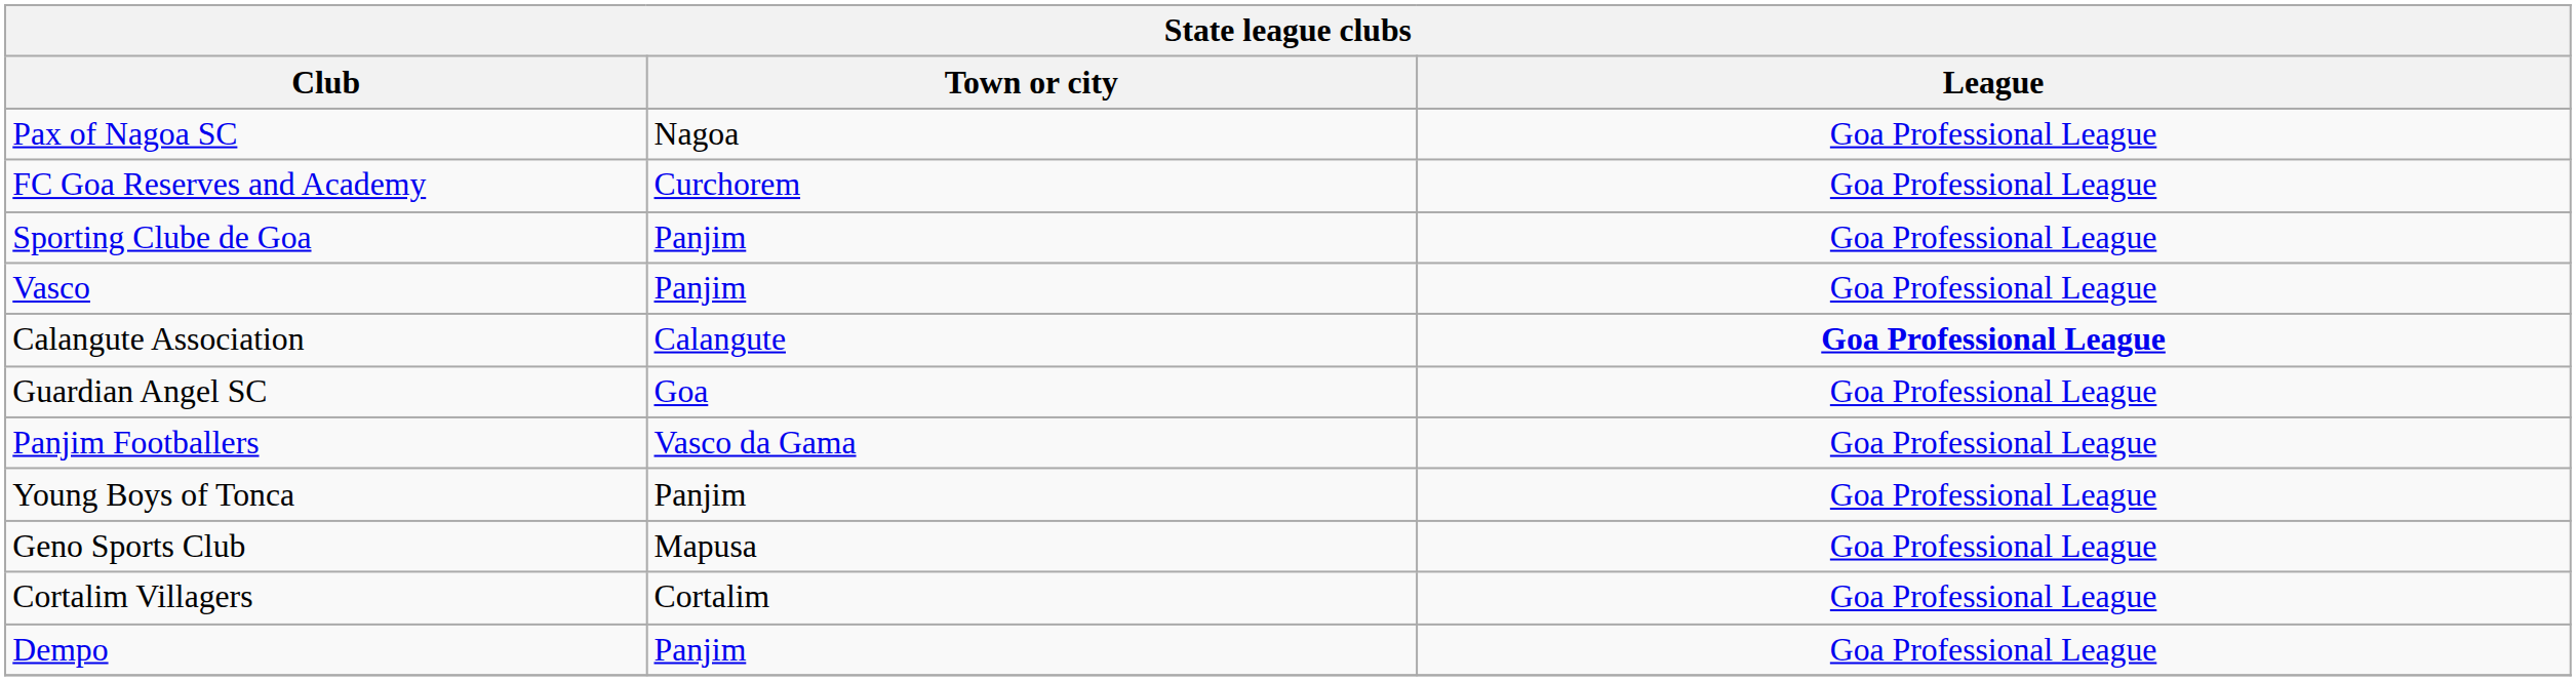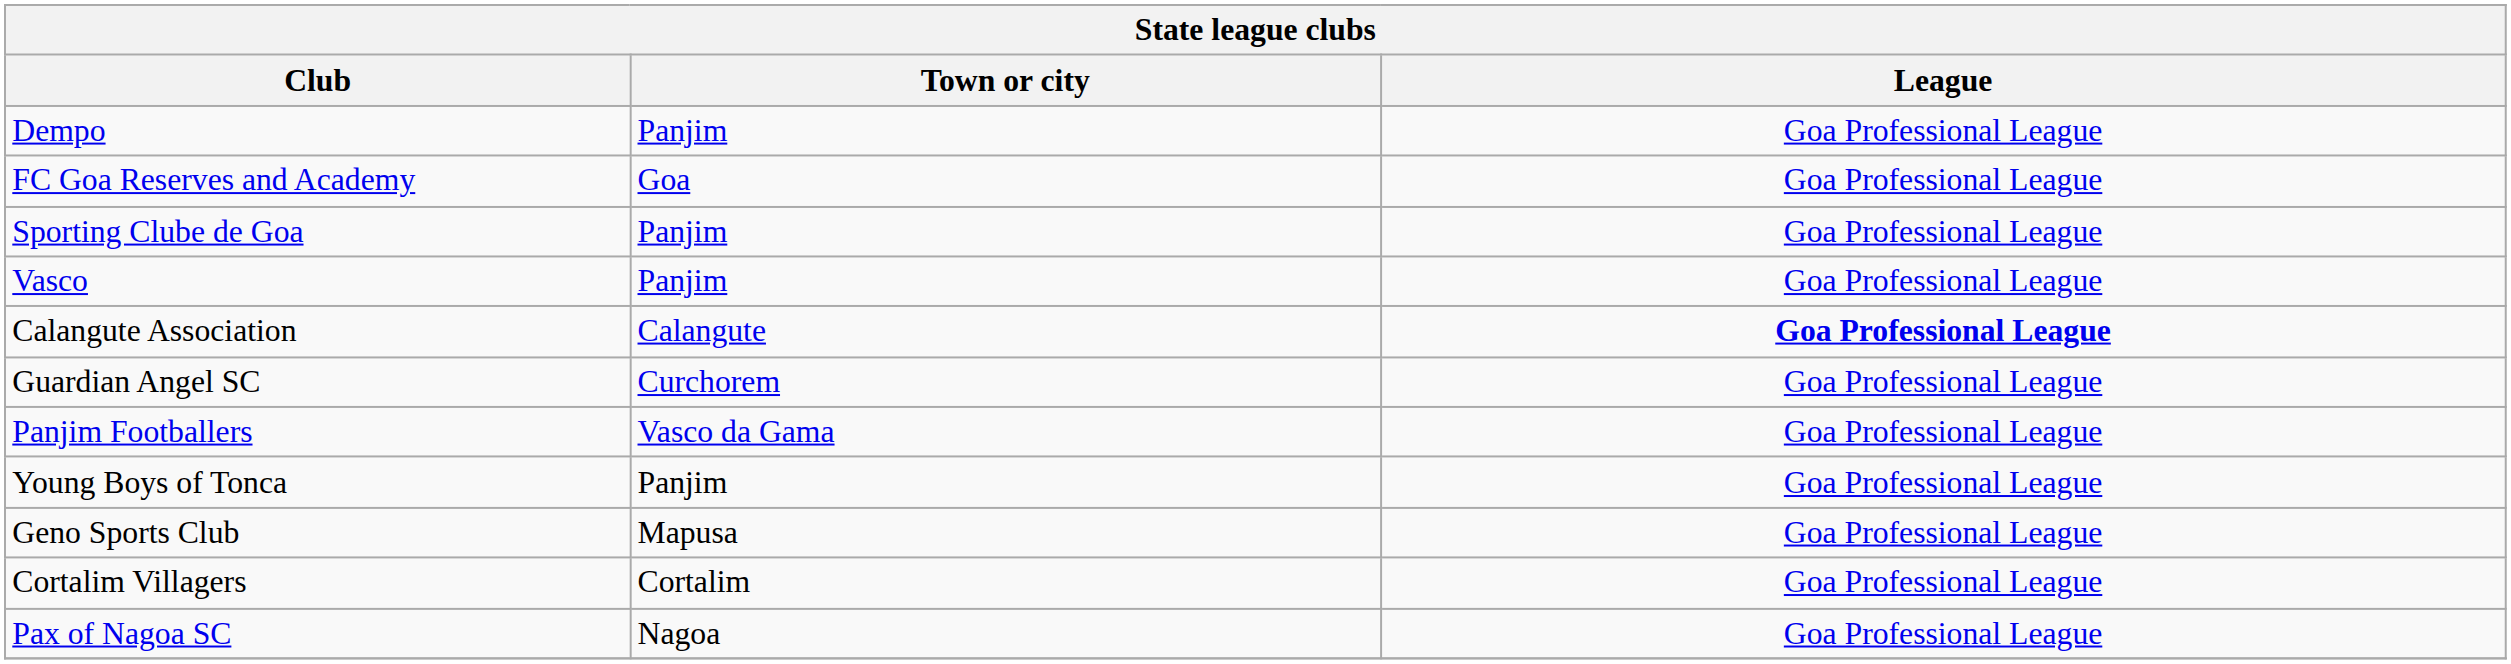 <table class="wikitable sortable" width="100%">
 <tr>
 <th colspan="3">State league clubs</th>
 </tr>
 <tr>
 <th !width="25%">Club</th>
 <th width="30%">Town or city</th>
 <th width="45%">League</th>
 </tr>
 <tr>
-<td><a href='#'>Pax of Nagoa SC</a></td>
-<td>Nagoa</td>
+<td><a href='#'>Dempo</a></td>
+<td><a href='#'>Panjim</a></td>
 <td align="center"><a href='#'>Goa Professional League</a></td>
 </tr>
 <tr>
 <td><a href='#'>FC Goa Reserves and Academy</a></td>
-<td><a href='#'>Curchorem</a></td>
+<td><a href='#'>Goa</a></td>
 <td align="center"><a href='#'>Goa Professional League</a></td>
 </tr>
 <tr>
 <td><a href='#'>Sporting Clube de Goa</a></td>
 <td><a href='#'>Panjim</a></td>
 <td align="center"><a href='#'>Goa Professional League</a></td>
 </tr>
 <tr>
 <td><a href='#'>Vasco</a></td>
 <td><a href='#'>Panjim</a></td>
 <td align="center"><a href='#'>Goa Professional League</a></td>
 </tr>
 <tr>
 <td>Calangute Association</td>
 <td><a href='#'>Calangute</a></td>
 <td align="center"><strong><a href='#'>Goa Professional League</a></strong></td>
 </tr>
 <tr>
 <td>Guardian Angel SC</td>
-<td><a href='#'>Goa</a></td>
+<td><a href='#'>Curchorem</a></td>
 <td align="center"><a href='#'>Goa Professional League</a></td>
 </tr>
 <tr>
 <td><a href='#'>Panjim Footballers</a></td>
 <td><a href='#'>Vasco da Gama</a></td>
 <td align="center"><a href='#'>Goa Professional League</a></td>
 </tr>
 <tr>
 <td>Young Boys of Tonca</td>
 <td>Panjim</td>
 <td align="center"><a href='#'>Goa Professional League</a></td>
 </tr>
 <tr>
 <td>Geno Sports Club</td>
 <td>Mapusa</td>
 <td align="center"><a href='#'>Goa Professional League</a></td>
 </tr>
 <tr>
 <td>Cortalim Villagers</td>
 <td>Cortalim</td>
 <td align="center"><a href='#'>Goa Professional League</a></td>
 </tr>
 <tr>
-<td><a href='#'>Dempo</a></td>
-<td><a href='#'>Panjim</a></td>
+<td><a href='#'>Pax of Nagoa SC</a></td>
+<td>Nagoa</td>
 <td align="center"><a href='#'>Goa Professional League</a></td>
 </tr>
 <tr>
 </tr>
 </table>
